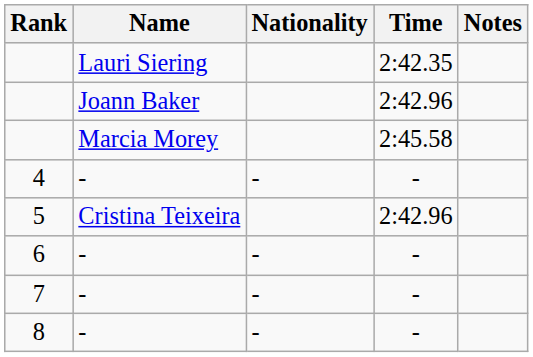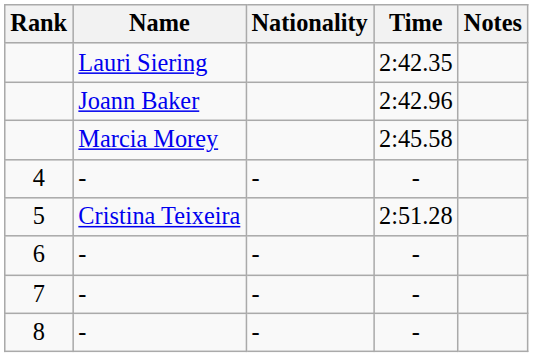 <table class="wikitable sortable" style="text-align:center">
 <tr>
 <th>Rank</th>
 <th>Name</th>
 <th>Nationality</th>
 <th>Time</th>
 <th>Notes</th>
 </tr>
 <tr>
 <td></td>
 <td align=left><a href='#'>Lauri Siering</a></td>
 <td align=left></td>
 <td>2:42.35</td>
 <td></td>
 </tr>
 <tr>
 <td></td>
 <td align=left><a href='#'>Joann Baker</a></td>
 <td align=left></td>
 <td>2:42.96</td>
 <td></td>
 </tr>
 <tr>
 <td></td>
 <td align=left><a href='#'>Marcia Morey</a></td>
 <td align=left></td>
 <td>2:45.58</td>
 <td></td>
 </tr>
 <tr>
 <td>4</td>
 <td align=left>-</td>
 <td align=left>-</td>
 <td>-</td>
 <td></td>
 </tr>
 <tr>
 <td>5</td>
 <td align=left><a href='#'>Cristina Teixeira</a></td>
 <td align=left></td>
-<td>2:42.96</td>
+<td>2:51.28</td>
 <td></td>
 </tr>
 <tr>
 <td>6</td>
 <td align=left>-</td>
 <td align=left>-</td>
 <td>-</td>
 <td></td>
 </tr>
 <tr>
 <td>7</td>
 <td align=left>-</td>
 <td align=left>-</td>
 <td>-</td>
 <td></td>
 </tr>
 <tr>
 <td>8</td>
 <td align=left>-</td>
 <td align=left>-</td>
 <td>-</td>
 <td></td>
 </tr>
 </table>
